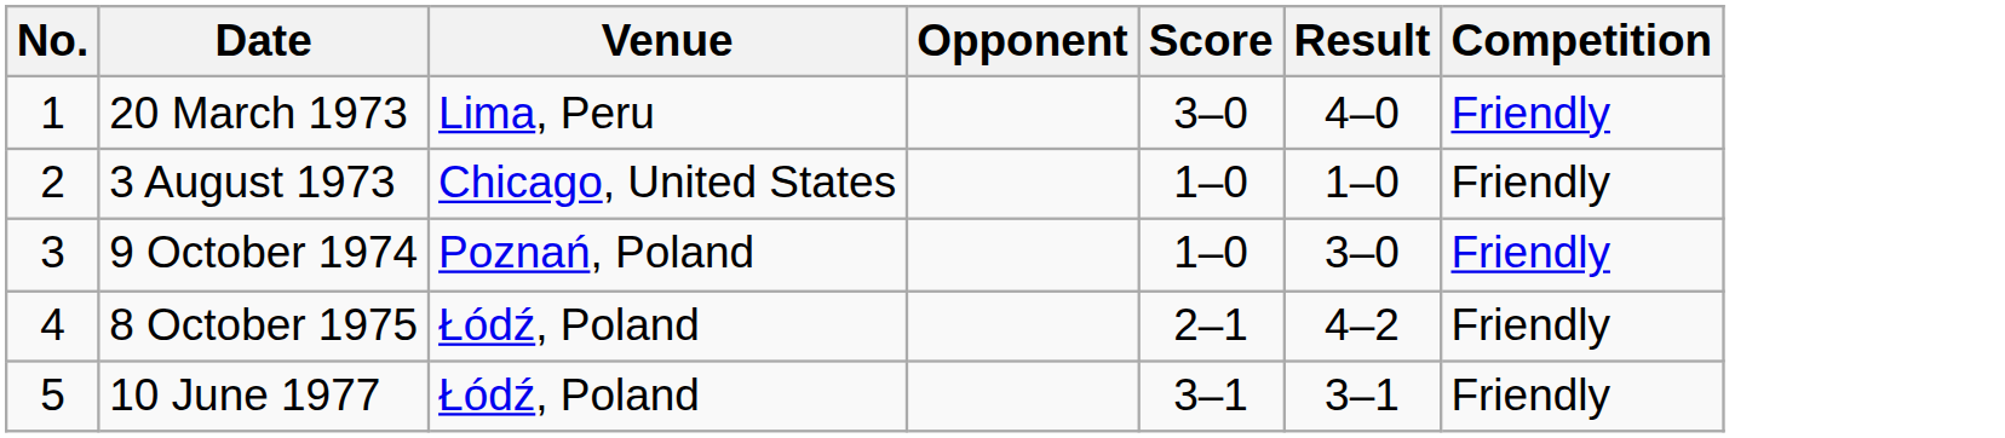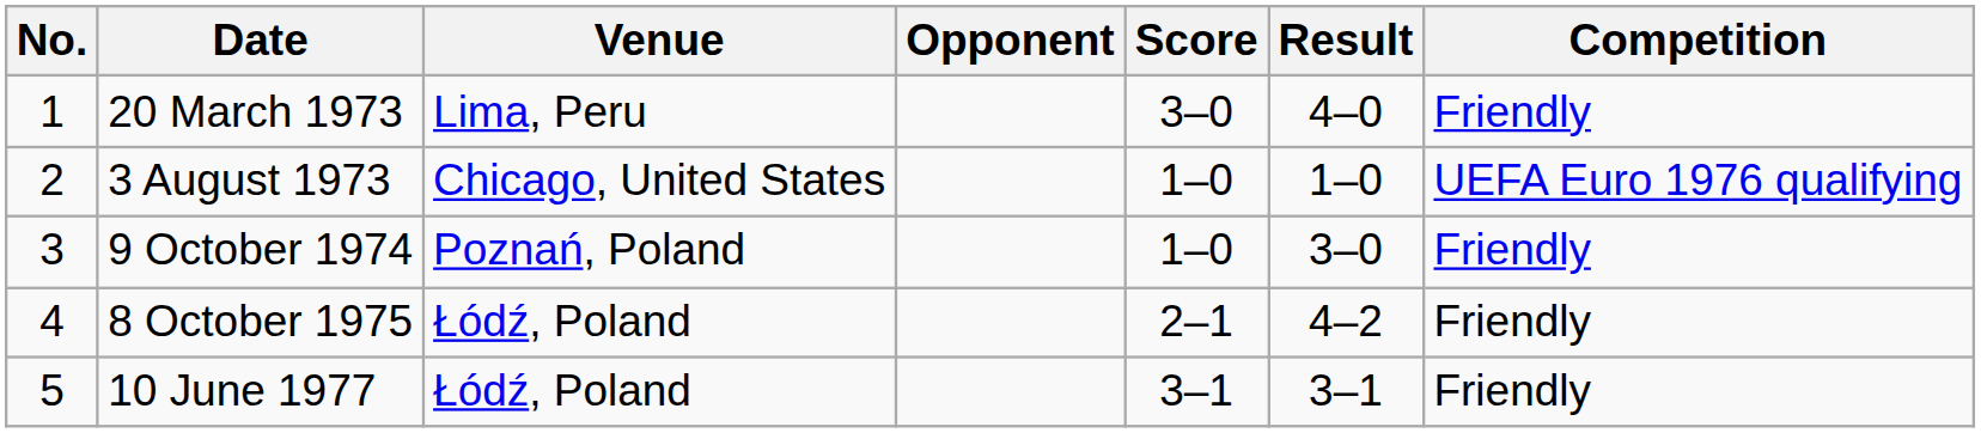 <table class="wikitable sortable">
 <tr>
 <th scope="col">No.</th>
 <th scope="col">Date</th>
 <th scope="col">Venue</th>
 <th scope="col">Opponent</th>
 <th scope="col">Score</th>
 <th scope="col">Result</th>
 <th scope="col">Competition</th>
 </tr>
 <tr>
 <td align="center">1</td>
 <td>20 March 1973</td>
 <td><a href='#'>Lima</a>, Peru</td>
 <td></td>
 <td align="center">3–0</td>
 <td align="center">4–0</td>
 <td><a href='#'>Friendly</a></td>
 </tr>
 <tr>
 <td align="center">2</td>
 <td>3 August 1973</td>
 <td><a href='#'>Chicago</a>, United States</td>
 <td></td>
 <td align="center">1–0</td>
 <td align="center">1–0</td>
-<td>Friendly</td>
+<td><a href='#'>UEFA Euro 1976 qualifying</a></td>
 </tr>
 <tr>
 <td align="center">3</td>
 <td>9 October 1974</td>
 <td><a href='#'>Poznań</a>, Poland</td>
 <td></td>
 <td align="center">1–0</td>
 <td align="center">3–0</td>
 <td><a href='#'>Friendly</a></td>
 </tr>
 <tr>
 <td align="center">4</td>
 <td>8 October 1975</td>
 <td><a href='#'>Łódź</a>, Poland</td>
 <td></td>
 <td align="center">2–1</td>
 <td align="center">4–2</td>
 <td>Friendly</td>
 </tr>
 <tr>
 <td align="center">5</td>
 <td>10 June 1977</td>
 <td><a href='#'>Łódź</a>, Poland</td>
 <td></td>
 <td align="center">3–1</td>
 <td align="center">3–1</td>
 <td>Friendly</td>
 </tr>
 </table>
